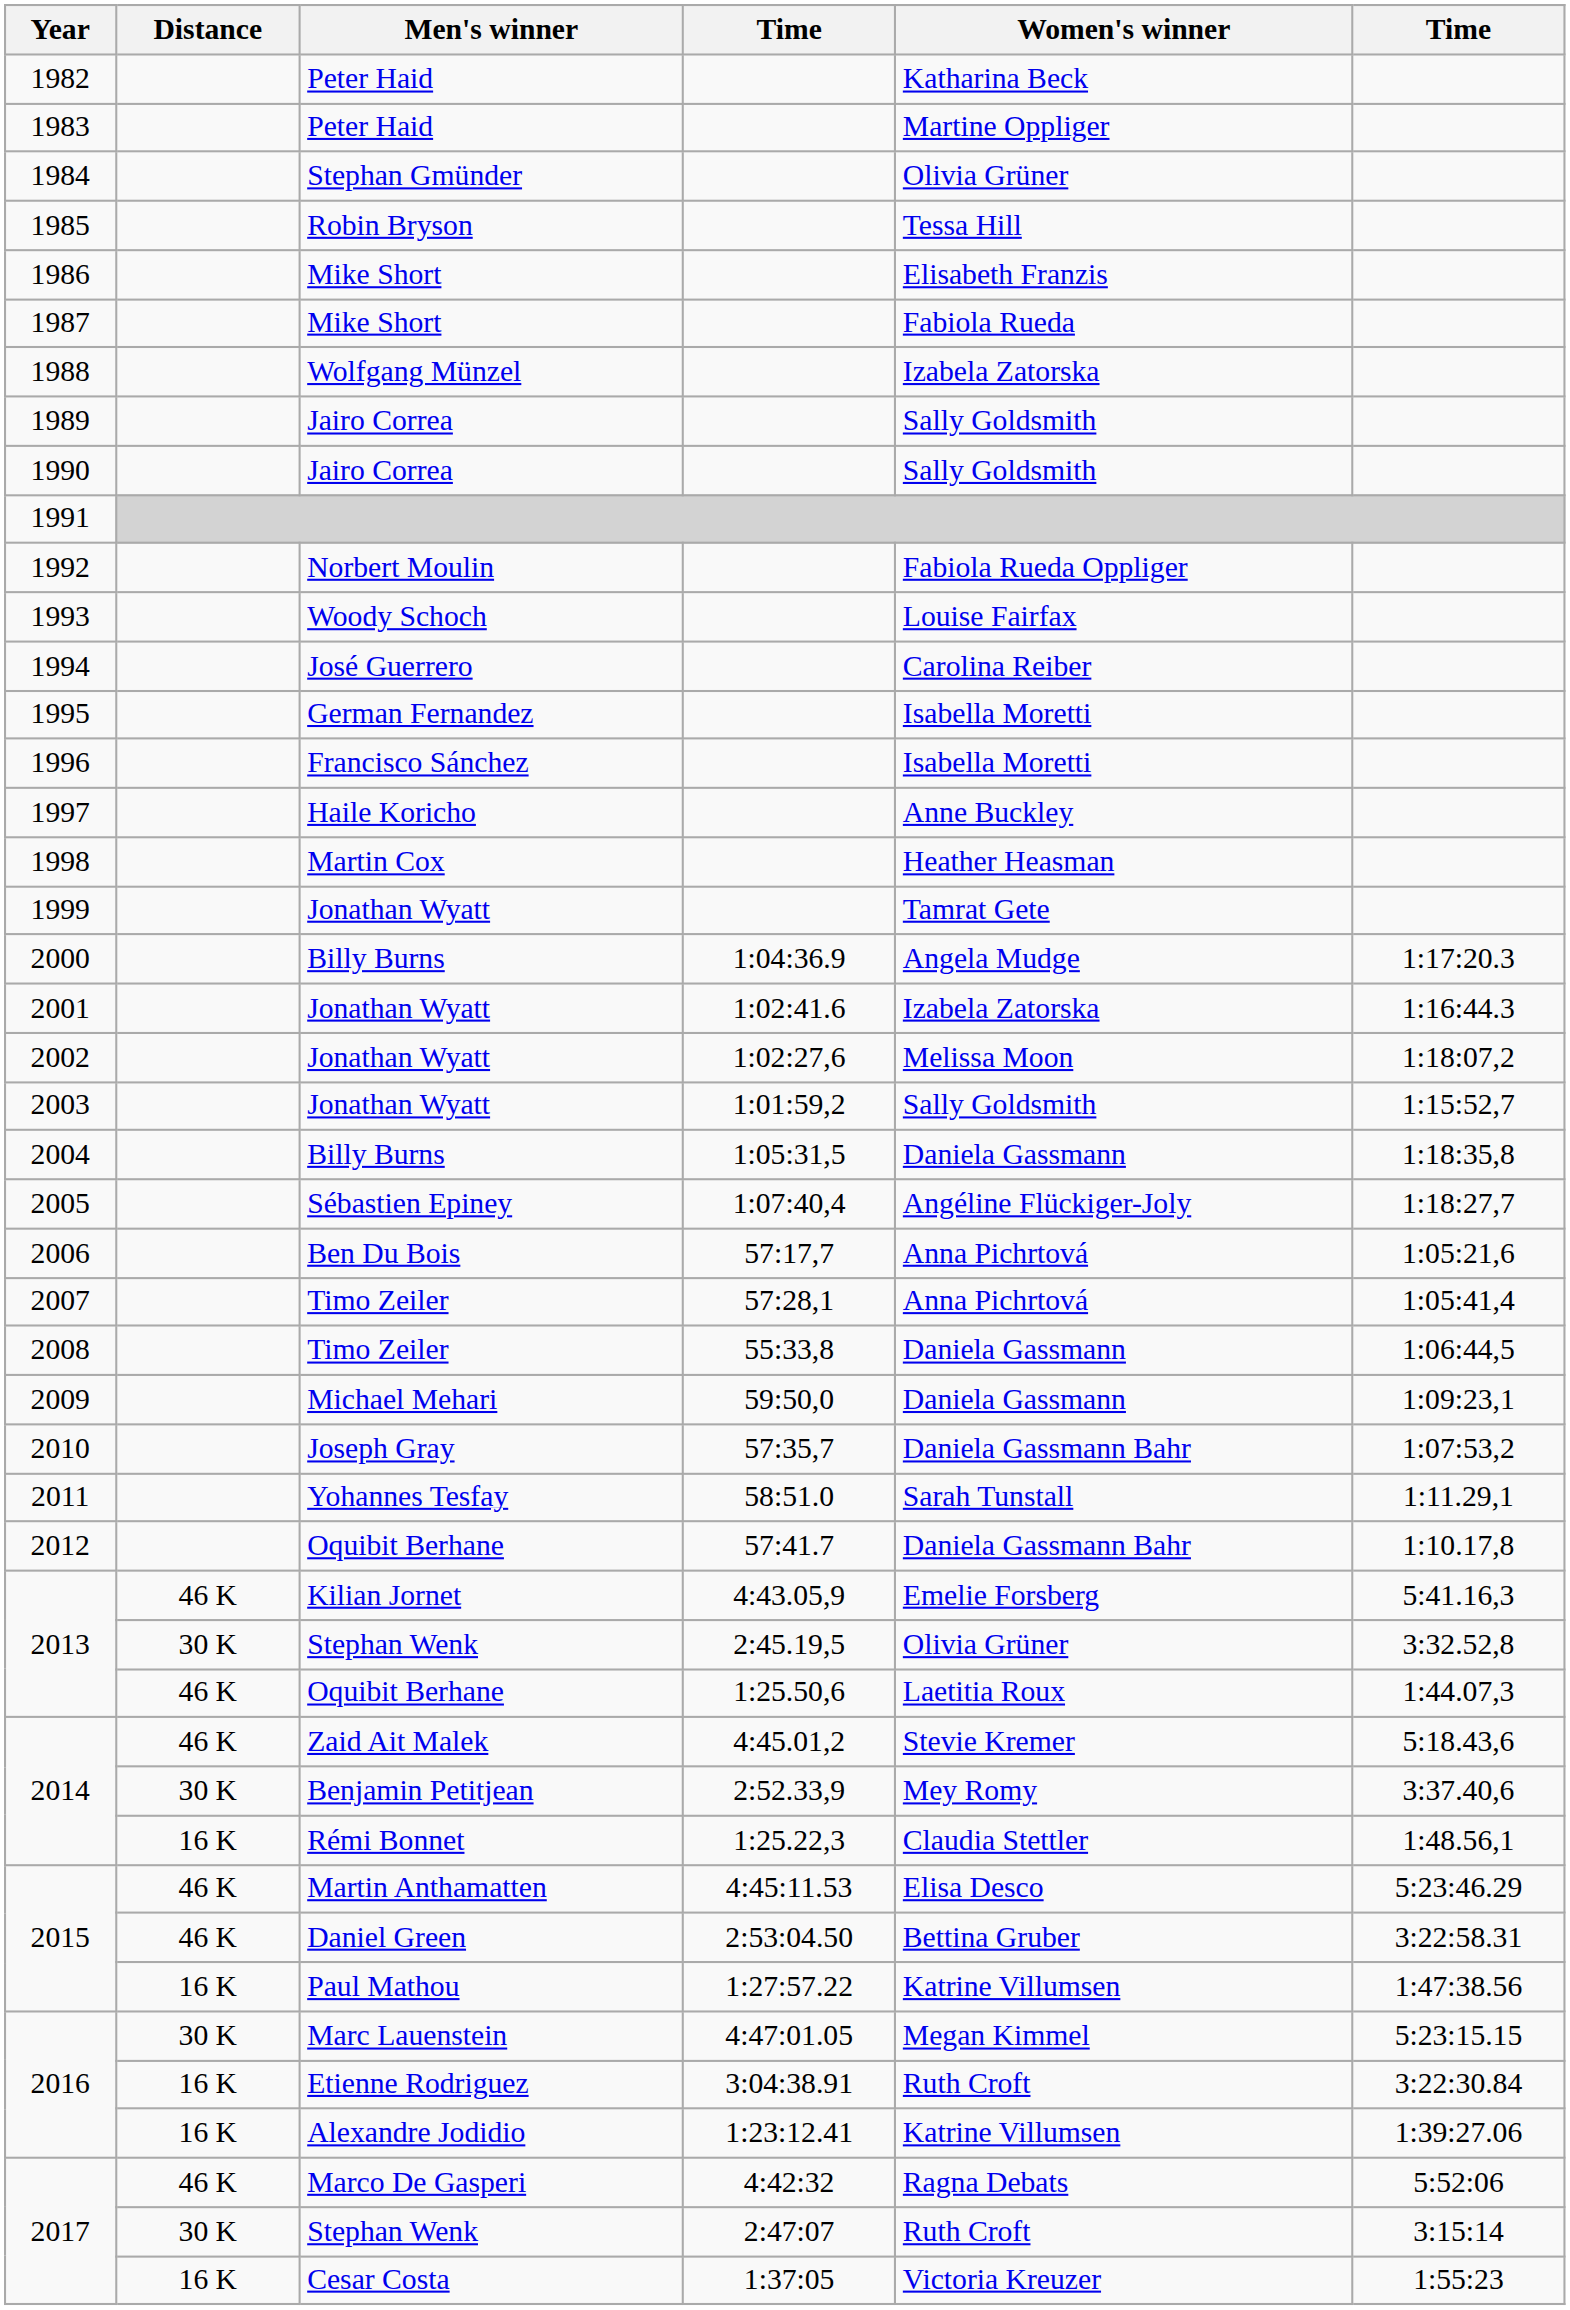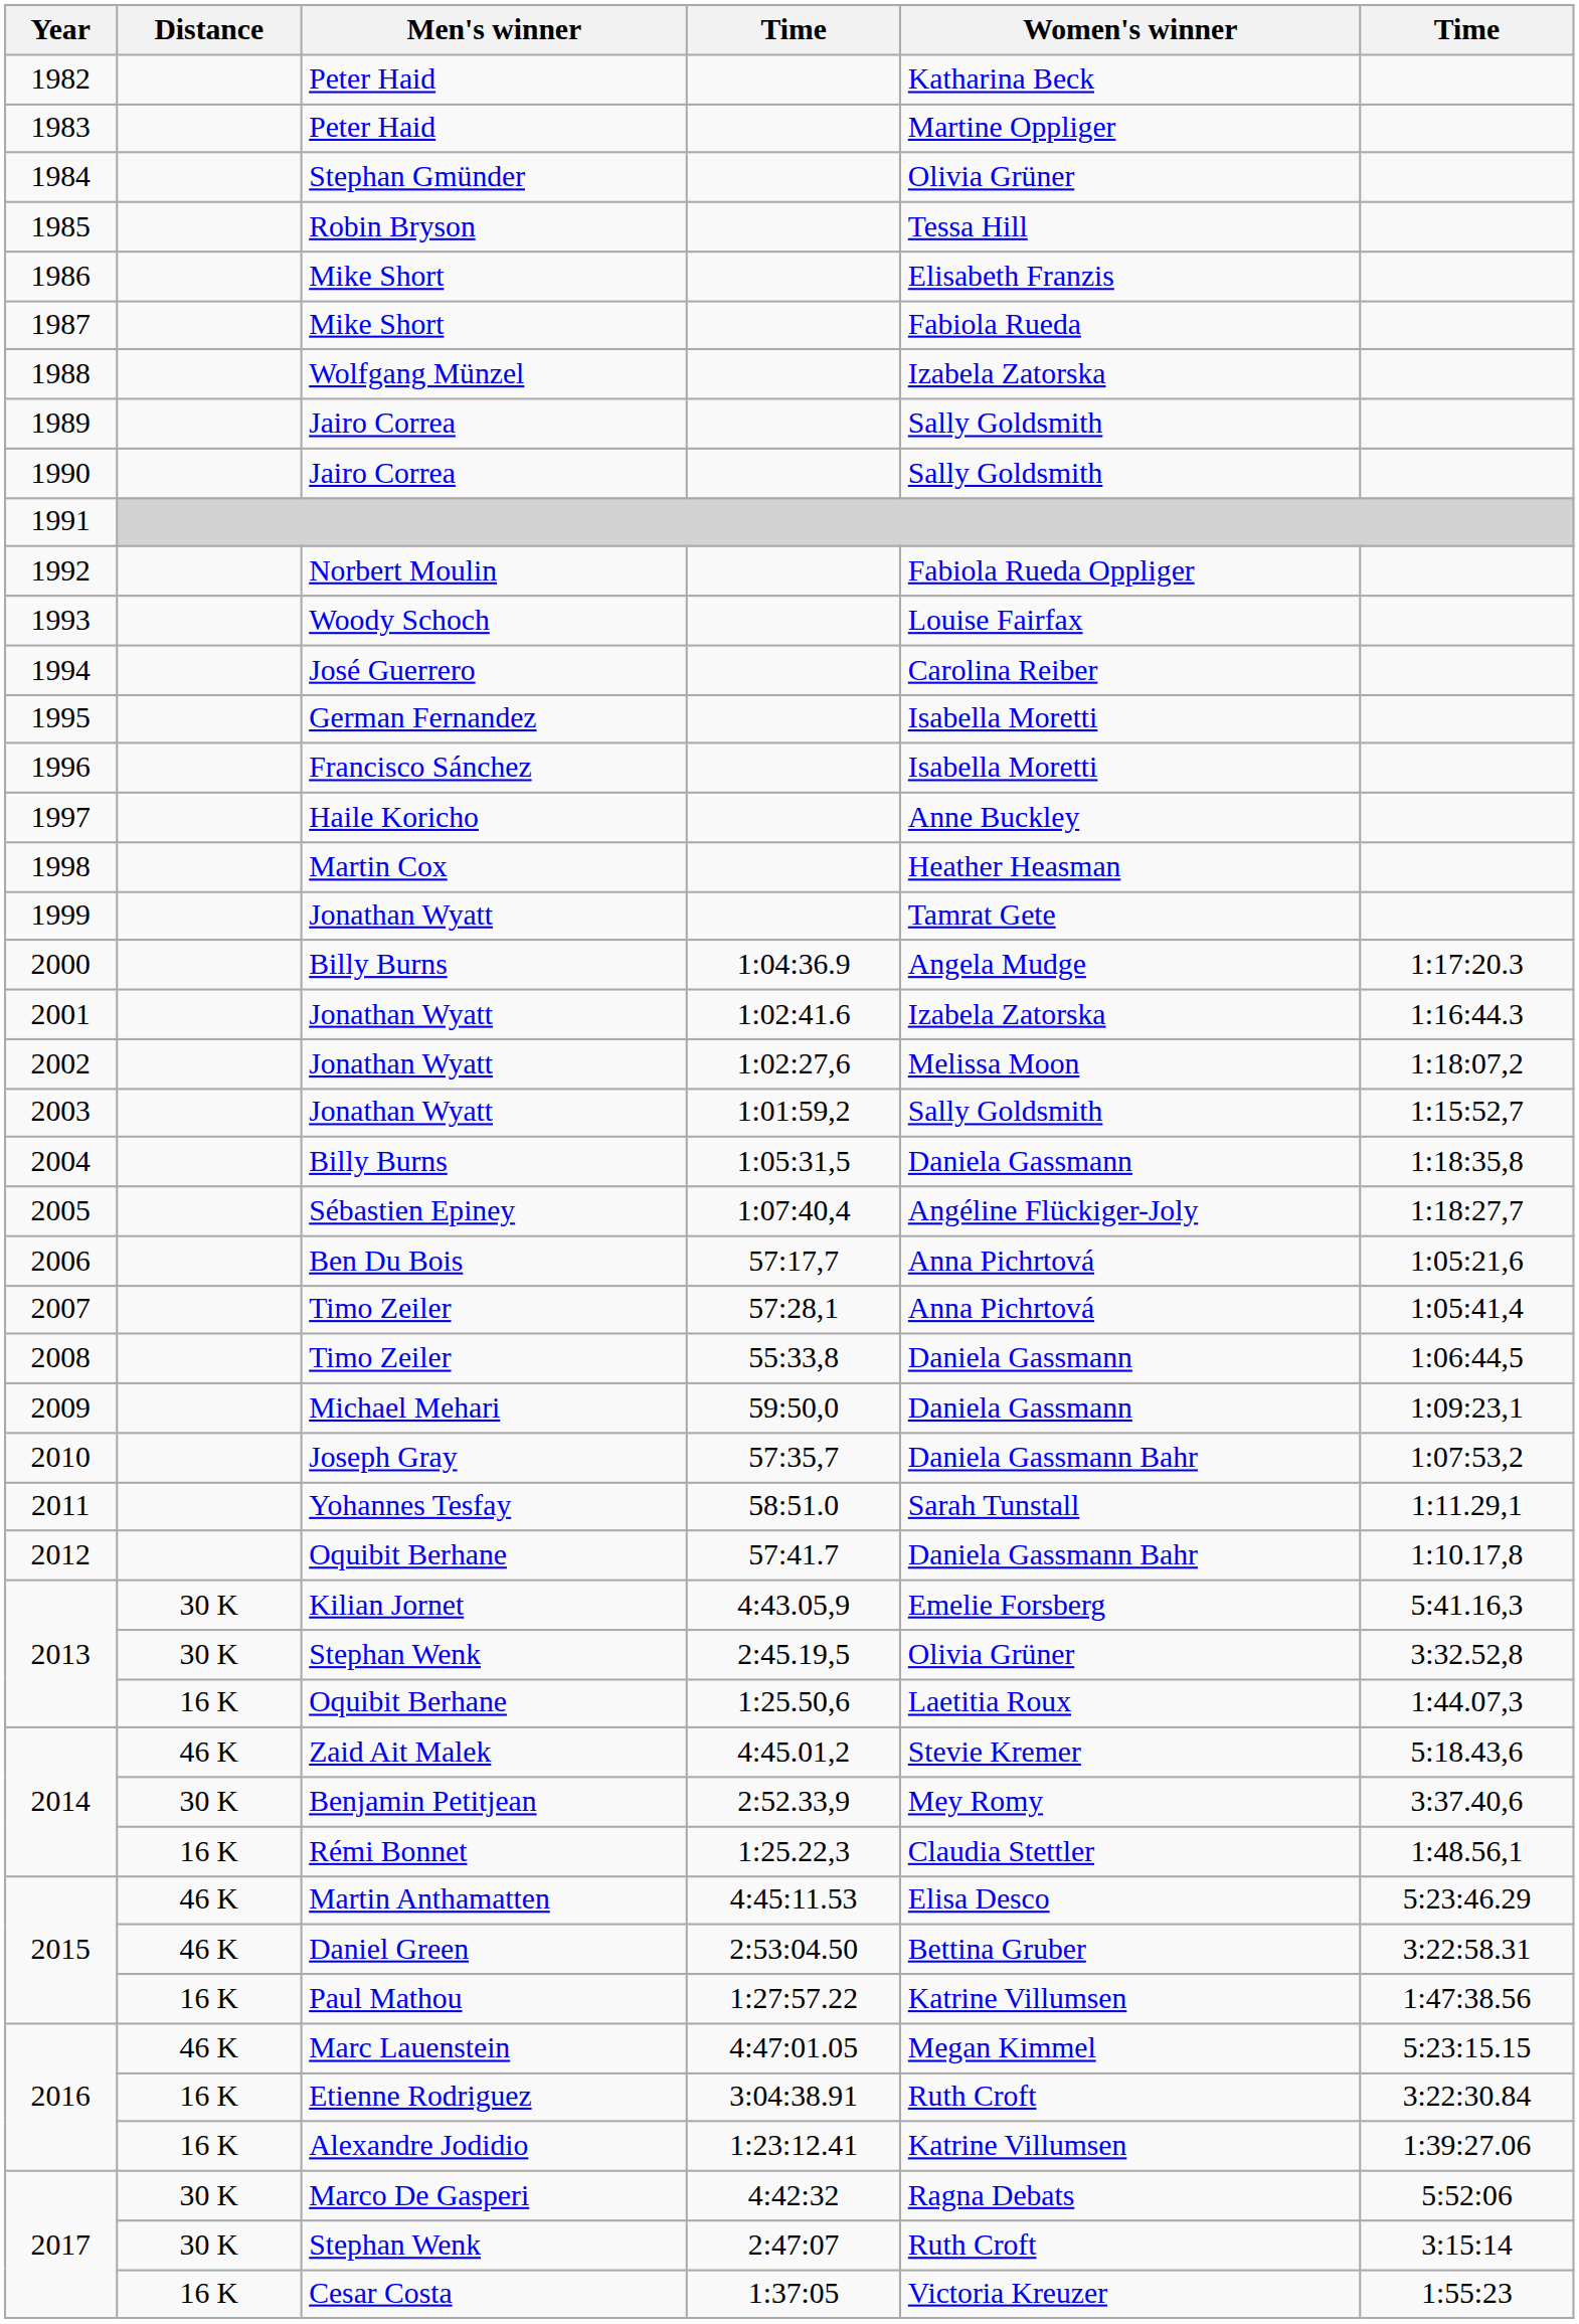 <table class="wikitable" width=60% style="font-size:90%; text-align:center;">
 <tr>
 <th>Year</th>
 <th>Distance</th>
 <th>Men's winner</th>
 <th>Time</th>
 <th>Women's winner</th>
 <th>Time</th>
 </tr>
 <tr>
 <td>1982</td>
 <td></td>
 <td align=left> <a href='#'>Peter Haid</a></td>
 <td></td>
 <td align=left> <a href='#'>Katharina Beck</a></td>
 <td></td>
 </tr>
 <tr>
 <td>1983</td>
 <td></td>
 <td align=left> <a href='#'>Peter Haid</a></td>
 <td></td>
 <td align=left> <a href='#'>Martine Oppliger</a></td>
 <td></td>
 </tr>
 <tr>
 <td>1984</td>
 <td></td>
 <td align=left> <a href='#'>Stephan Gmünder</a></td>
 <td></td>
 <td align=left> <a href='#'>Olivia Grüner</a></td>
 <td></td>
 </tr>
 <tr>
 <td>1985</td>
 <td></td>
 <td align=left> <a href='#'>Robin Bryson</a></td>
 <td></td>
 <td align=left> <a href='#'>Tessa Hill</a></td>
 <td></td>
 </tr>
 <tr>
 <td>1986</td>
 <td></td>
 <td align=left> <a href='#'>Mike Short</a></td>
 <td></td>
 <td align=left> <a href='#'>Elisabeth Franzis</a></td>
 <td></td>
 </tr>
 <tr>
 <td>1987</td>
 <td></td>
 <td align=left> <a href='#'>Mike Short</a></td>
 <td></td>
 <td align=left> <a href='#'>Fabiola Rueda</a></td>
 <td></td>
 </tr>
 <tr>
 <td>1988</td>
 <td></td>
 <td align=left> <a href='#'>Wolfgang Münzel</a></td>
 <td></td>
 <td align=left> <a href='#'>Izabela Zatorska</a></td>
 <td></td>
 </tr>
 <tr>
 <td>1989</td>
 <td></td>
 <td align=left> <a href='#'>Jairo Correa</a></td>
 <td></td>
 <td align=left> <a href='#'>Sally Goldsmith</a></td>
 <td></td>
 </tr>
 <tr>
 <td>1990</td>
 <td></td>
 <td align=left> <a href='#'>Jairo Correa</a></td>
 <td></td>
 <td align=left> <a href='#'>Sally Goldsmith</a></td>
 <td></td>
 </tr>
 <tr>
 <td>1991</td>
 <td bgcolor=lightgrey colspan=5></td>
 </tr>
 <tr>
 <td>1992</td>
 <td></td>
 <td align=left> <a href='#'>Norbert Moulin</a></td>
 <td></td>
 <td align=left> <a href='#'>Fabiola Rueda Oppliger</a></td>
 <td></td>
 </tr>
 <tr>
 <td>1993</td>
 <td></td>
 <td align=left> <a href='#'>Woody Schoch</a></td>
 <td></td>
 <td align=left> <a href='#'>Louise Fairfax</a></td>
 <td></td>
 </tr>
 <tr>
 <td>1994</td>
 <td></td>
 <td align=left> <a href='#'>José Guerrero</a></td>
 <td></td>
 <td align=left> <a href='#'>Carolina Reiber</a></td>
 <td></td>
 </tr>
 <tr>
 <td>1995</td>
 <td></td>
 <td align=left> <a href='#'>German Fernandez</a></td>
 <td></td>
 <td align=left> <a href='#'>Isabella Moretti</a></td>
 <td></td>
 </tr>
 <tr>
 <td>1996</td>
 <td></td>
 <td align=left> <a href='#'>Francisco Sánchez</a></td>
 <td></td>
 <td align=left> <a href='#'>Isabella Moretti</a></td>
 <td></td>
 </tr>
 <tr>
 <td>1997</td>
 <td></td>
 <td align=left> <a href='#'>Haile Koricho</a></td>
 <td></td>
 <td align=left> <a href='#'>Anne Buckley</a></td>
 <td></td>
 </tr>
 <tr>
 <td>1998</td>
 <td></td>
 <td align=left> <a href='#'>Martin Cox</a></td>
 <td></td>
 <td align=left> <a href='#'>Heather Heasman</a></td>
 <td></td>
 </tr>
 <tr>
 <td>1999</td>
 <td></td>
 <td align=left> <a href='#'>Jonathan Wyatt</a></td>
 <td></td>
 <td align=left> <a href='#'>Tamrat Gete</a></td>
 <td></td>
 </tr>
 <tr>
 <td>2000</td>
 <td></td>
 <td align=left> <a href='#'>Billy Burns</a></td>
 <td>1:04:36.9</td>
 <td align=left> <a href='#'>Angela Mudge</a></td>
 <td>1:17:20.3</td>
 </tr>
 <tr>
 <td>2001</td>
 <td></td>
 <td align=left> <a href='#'>Jonathan Wyatt</a></td>
 <td>1:02:41.6</td>
 <td align=left> <a href='#'>Izabela Zatorska</a></td>
 <td>1:16:44.3</td>
 </tr>
 <tr>
 <td>2002</td>
 <td></td>
 <td align=left> <a href='#'>Jonathan Wyatt</a></td>
 <td>1:02:27,6</td>
 <td align=left> <a href='#'>Melissa Moon</a></td>
 <td>1:18:07,2</td>
 </tr>
 <tr>
 <td>2003</td>
 <td></td>
 <td align=left> <a href='#'>Jonathan Wyatt</a></td>
 <td>1:01:59,2</td>
 <td align=left> <a href='#'>Sally Goldsmith</a></td>
 <td>1:15:52,7</td>
 </tr>
 <tr>
 <td>2004</td>
 <td></td>
 <td align=left> <a href='#'>Billy Burns</a></td>
 <td>1:05:31,5</td>
 <td align=left> <a href='#'>Daniela Gassmann</a></td>
 <td>1:18:35,8</td>
 </tr>
 <tr>
 <td>2005</td>
 <td></td>
 <td align=left> <a href='#'>Sébastien Epiney</a></td>
 <td>1:07:40,4</td>
 <td align=left> <a href='#'>Angéline Flückiger-Joly</a></td>
 <td>1:18:27,7</td>
 </tr>
 <tr>
 <td>2006</td>
 <td></td>
 <td align=left> <a href='#'>Ben Du Bois</a></td>
 <td>57:17,7</td>
 <td align=left> <a href='#'>Anna Pichrtová</a></td>
 <td>1:05:21,6</td>
 </tr>
 <tr>
 <td>2007</td>
 <td></td>
 <td align=left> <a href='#'>Timo Zeiler</a></td>
 <td>57:28,1</td>
 <td align=left> <a href='#'>Anna Pichrtová</a></td>
 <td>1:05:41,4</td>
 </tr>
 <tr>
 <td>2008</td>
 <td></td>
 <td align=left> <a href='#'>Timo Zeiler</a></td>
 <td>55:33,8</td>
 <td align=left> <a href='#'>Daniela Gassmann</a></td>
 <td>1:06:44,5</td>
 </tr>
 <tr>
 <td>2009</td>
 <td></td>
 <td align=left> <a href='#'>Michael Mehari</a></td>
 <td>59:50,0</td>
 <td align=left> <a href='#'>Daniela Gassmann</a></td>
 <td>1:09:23,1</td>
 </tr>
 <tr>
 <td>2010</td>
 <td></td>
 <td align=left> <a href='#'>Joseph Gray</a></td>
 <td>57:35,7</td>
 <td align=left> <a href='#'>Daniela Gassmann Bahr</a></td>
 <td>1:07:53,2</td>
 </tr>
 <tr>
 <td>2011</td>
 <td></td>
 <td align=left> <a href='#'>Yohannes Tesfay</a></td>
 <td>58:51.0</td>
 <td align=left> <a href='#'>Sarah Tunstall</a></td>
 <td>1:11.29,1</td>
 </tr>
 <tr>
 <td>2012</td>
 <td></td>
 <td align=left> <a href='#'>Oquibit Berhane</a></td>
 <td>57:41.7</td>
 <td align=left> <a href='#'>Daniela Gassmann Bahr</a></td>
 <td>1:10.17,8</td>
 </tr>
 <tr>
 <td rowspan=3>2013</td>
-<td>46 K</td>
+<td>30 K</td>
 <td align=left> <a href='#'>Kilian Jornet</a></td>
 <td>4:43.05,9</td>
 <td align=left> <a href='#'>Emelie Forsberg</a></td>
 <td>5:41.16,3</td>
 </tr>
 <tr>
 <td>30 K</td>
 <td align=left> <a href='#'>Stephan Wenk</a></td>
 <td>2:45.19,5</td>
 <td align=left> <a href='#'>Olivia Grüner</a></td>
 <td>3:32.52,8</td>
 </tr>
 <tr>
-<td>46 K</td>
+<td>16 K</td>
 <td align=left> <a href='#'>Oquibit Berhane</a></td>
 <td>1:25.50,6</td>
 <td align=left> <a href='#'>Laetitia Roux</a></td>
 <td>1:44.07,3</td>
 </tr>
 <tr>
 <td rowspan=3>2014</td>
 <td>46 K</td>
 <td align=left> <a href='#'>Zaid Ait Malek</a></td>
 <td>4:45.01,2</td>
 <td align=left> <a href='#'>Stevie Kremer</a></td>
 <td>5:18.43,6</td>
 </tr>
 <tr>
 <td>30 K</td>
 <td align=left> <a href='#'>Benjamin Petitjean</a></td>
 <td>2:52.33,9</td>
 <td align=left> <a href='#'>Mey Romy</a></td>
 <td>3:37.40,6</td>
 </tr>
 <tr>
 <td>16 K</td>
 <td align=left> <a href='#'>Rémi Bonnet</a></td>
 <td>1:25.22,3</td>
 <td align=left> <a href='#'>Claudia Stettler</a></td>
 <td>1:48.56,1</td>
 </tr>
 <tr>
 <td rowspan=3>2015</td>
 <td>46 K</td>
 <td align=left> <a href='#'>Martin Anthamatten</a></td>
 <td>4:45:11.53</td>
 <td align=left> <a href='#'>Elisa Desco</a></td>
 <td>5:23:46.29</td>
 </tr>
 <tr>
 <td>46 K</td>
 <td align=left> <a href='#'>Daniel Green</a></td>
 <td>2:53:04.50</td>
 <td align=left> <a href='#'>Bettina Gruber</a></td>
 <td>3:22:58.31</td>
 </tr>
 <tr>
 <td>16 K</td>
 <td align=left> <a href='#'>Paul Mathou</a></td>
 <td>1:27:57.22</td>
 <td align=left> <a href='#'>Katrine Villumsen</a></td>
 <td>1:47:38.56</td>
 </tr>
 <tr>
 <td rowspan=3>2016</td>
-<td>30 K</td>
+<td>46 K</td>
 <td align=left> <a href='#'>Marc Lauenstein</a></td>
 <td>4:47:01.05</td>
 <td align=left> <a href='#'>Megan Kimmel</a></td>
 <td>5:23:15.15</td>
 </tr>
 <tr>
 <td>16 K</td>
 <td align=left> <a href='#'>Etienne Rodriguez</a></td>
 <td>3:04:38.91</td>
 <td align=left> <a href='#'>Ruth Croft</a></td>
 <td>3:22:30.84</td>
 </tr>
 <tr>
 <td>16 K</td>
 <td align=left> <a href='#'>Alexandre Jodidio</a></td>
 <td>1:23:12.41</td>
 <td align=left> <a href='#'>Katrine Villumsen</a></td>
 <td>1:39:27.06</td>
 </tr>
 <tr>
 <td rowspan=3>2017</td>
-<td>46 K</td>
+<td>30 K</td>
 <td align=left> <a href='#'>Marco De Gasperi</a></td>
 <td>4:42:32</td>
 <td align=left> <a href='#'>Ragna Debats</a></td>
 <td>5:52:06</td>
 </tr>
 <tr>
 <td>30 K</td>
 <td align=left> <a href='#'>Stephan Wenk</a></td>
 <td>2:47:07</td>
 <td align=left> <a href='#'>Ruth Croft</a></td>
 <td>3:15:14</td>
 </tr>
 <tr>
 <td>16 K</td>
 <td align=left> <a href='#'>Cesar Costa</a></td>
 <td>1:37:05</td>
 <td align=left> <a href='#'>Victoria Kreuzer</a></td>
 <td>1:55:23</td>
 </tr>
 </table>
